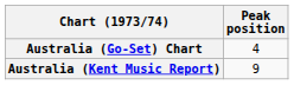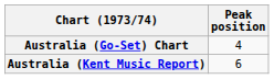 <table class="wikitable sortable plainrowheaders">
 <tr>
 <th scope="col">Chart (1973/74)</th>
 <th scope="col">Peak<br>position</th>
 </tr>
 <tr>
 <th scope="row">Australia (<a href='#'>Go-Set</a>) Chart</th>
 <td style="text-align:center;">4</td>
 </tr>
 <tr>
 <th scope="row">Australia (<a href='#'>Kent Music Report</a>)</th>
-<td style="text-align:center;">9</td>
+<td style="text-align:center;">6</td>
 </tr>
 </table>
